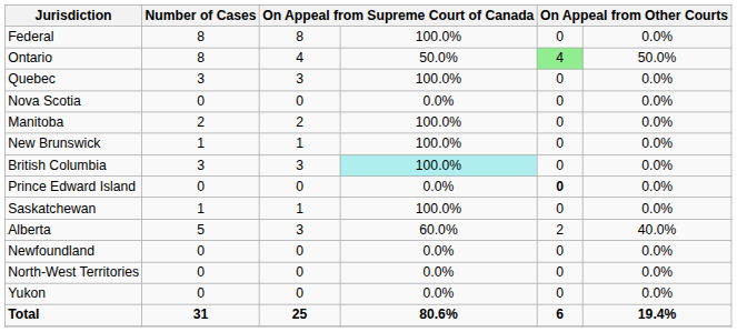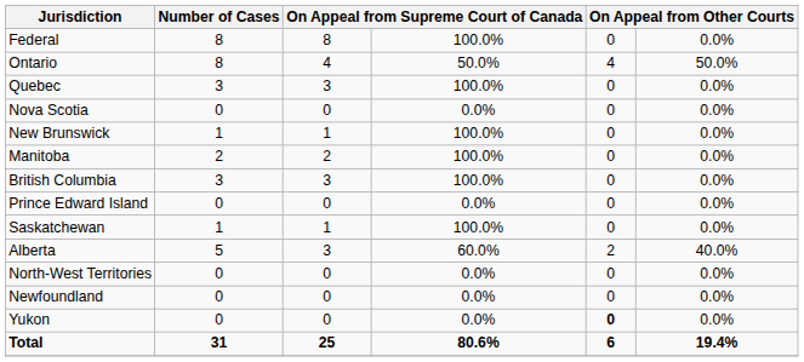 <table class="wikitable sortable">
 <tr>
 <th>Jurisdiction</th>
 <th>Number of Cases</th>
 <th colspan="2">On Appeal from Supreme Court of Canada</th>
 <th colspan="2">On Appeal from Other Courts</th>
 </tr>
 <tr>
 <td>Federal</td>
 <td style="text-align: center;">8</td>
 <td style="text-align: center;">8</td>
 <td style="text-align: center;">100.0%</td>
 <td style="text-align: center;">0</td>
 <td style="text-align: center;">0.0%</td>
 </tr>
 <tr>
 <td>Ontario</td>
 <td style="text-align: center;">8</td>
 <td style="text-align: center;">4</td>
 <td style="text-align: center;">50.0%</td>
-<td style="background: lightgreen; text-align: center;">4</td>
+<td style="text-align: center;">4</td>
 <td style="text-align: center;">50.0%</td>
 </tr>
 <tr>
 <td>Quebec</td>
 <td style="text-align: center;">3</td>
 <td style="text-align: center;">3</td>
 <td style="text-align: center;">100.0%</td>
 <td style="text-align: center;">0</td>
 <td style="text-align: center;">0.0%</td>
 </tr>
 <tr>
 <td>Nova Scotia</td>
 <td style="text-align: center;">0</td>
 <td style="text-align: center;">0</td>
 <td style="text-align: center;">0.0%</td>
 <td style="text-align: center;">0</td>
 <td style="text-align: center;">0.0%</td>
 </tr>
 <tr>
+<td>New Brunswick</td>
+<td style="text-align: center;">1</td>
+<td style="text-align: center;">1</td>
+<td style="text-align: center;">100.0%</td>
+<td style="text-align: center;">0</td>
+<td style="text-align: center;">0.0%</td>
+</tr>
+<tr>
 <td>Manitoba</td>
 <td style="text-align: center;">2</td>
 <td style="text-align: center;">2</td>
 <td style="text-align: center;">100.0%</td>
 <td style="text-align: center;">0</td>
 <td style="text-align: center;">0.0%</td>
 </tr>
 <tr>
-<td>New Brunswick</td>
-<td style="text-align: center;">1</td>
-<td style="text-align: center;">1</td>
-<td style="text-align: center;">100.0%</td>
-<td style="text-align: center;">0</td>
-<td style="text-align: center;">0.0%</td>
-</tr>
-<tr>
 <td>British Columbia</td>
 <td style="text-align: center;">3</td>
 <td style="text-align: center;">3</td>
-<td style="background: paleturquoise; text-align: center;">100.0%</td>
+<td style="text-align: center;">100.0%</td>
 <td style="text-align: center;">0</td>
 <td style="text-align: center;">0.0%</td>
 </tr>
 <tr>
 <td>Prince Edward Island</td>
 <td style="text-align: center;">0</td>
 <td style="text-align: center;">0</td>
 <td style="text-align: center;">0.0%</td>
-<td style="text-align: center;"><strong>0</strong></td>
+<td style="text-align: center;">0</td>
 <td style="text-align: center;">0.0%</td>
 </tr>
 <tr>
 <td>Saskatchewan</td>
 <td style="text-align: center;">1</td>
 <td style="text-align: center;">1</td>
 <td style="text-align: center;">100.0%</td>
 <td style="text-align: center;">0</td>
 <td style="text-align: center;">0.0%</td>
 </tr>
 <tr>
 <td>Alberta</td>
 <td style="text-align: center;">5</td>
 <td style="text-align: center;">3</td>
 <td style="text-align: center;">60.0%</td>
 <td style="text-align: center;">2</td>
 <td style="text-align: center;">40.0%</td>
 </tr>
 <tr>
-<td>Newfoundland</td>
+<td>North-West Territories</td>
 <td style="text-align: center;">0</td>
 <td style="text-align: center;">0</td>
 <td style="text-align: center;">0.0%</td>
 <td style="text-align: center;">0</td>
 <td style="text-align: center;">0.0%</td>
 </tr>
 <tr>
-<td>North-West Territories</td>
+<td>Newfoundland</td>
 <td style="text-align: center;">0</td>
 <td style="text-align: center;">0</td>
 <td style="text-align: center;">0.0%</td>
 <td style="text-align: center;">0</td>
 <td style="text-align: center;">0.0%</td>
 </tr>
 <tr>
 <td>Yukon</td>
 <td style="text-align: center;">0</td>
 <td style="text-align: center;">0</td>
 <td style="text-align: center;">0.0%</td>
-<td style="text-align: center;">0</td>
+<td style="text-align: center;"><strong>0</strong></td>
 <td style="text-align: center;">0.0%</td>
 </tr>
 <tr>
 <td><strong>Total</strong></td>
 <td style="text-align: center;"><strong>31</strong></td>
 <td style="text-align: center;"><strong>25</strong></td>
 <td style="text-align: center;"><strong>80.6%</strong></td>
 <td style="text-align: center;"><strong>6</strong></td>
 <td style="text-align: center;"><strong>19.4%</strong></td>
 </tr>
 <tr>
 </tr>
 </table>
